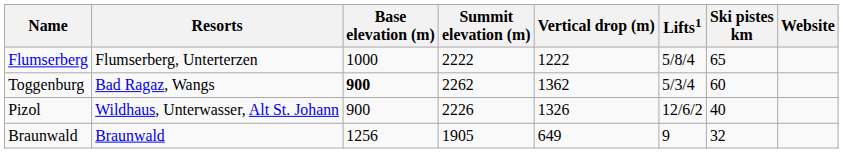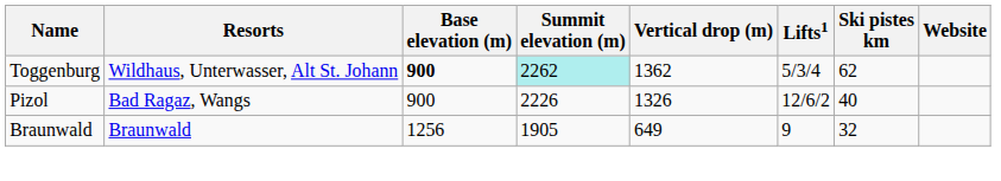 <table class="wikitable sortable">
 <tr>
 <th bgcolor=ececec>Name</th>
 <th bgcolor=ececec>Resorts</th>
 <th bgcolor=ececec>Base<br>elevation (m)</th>
 <th bgcolor=ececec>Summit<br>elevation (m)</th>
 <th>Vertical drop (m)</th>
 <th bgcolor="ececec">Lifts<sup>1</sup></th>
 <th bgcolor=ececec>Ski pistes <br> km</th>
 <th bgcolor=ececec>Website</th>
 </tr>
 <tr>
-<td><a href='#'>Flumserberg</a></td>
-<td>Flumserberg, Unterterzen</td>
-<td>1000</td>
-<td>2222</td>
-<td>1222</td>
-<td>5/8/4</td>
-<td>65</td>
-<td></td>
-</tr>
-<tr>
 <td>Toggenburg</td>
-<td><a href='#'>Bad Ragaz</a>, Wangs</td>
+<td><a href='#'>Wildhaus</a>, Unterwasser, <a href='#'>Alt St. Johann</a></td>
 <td><strong>900</strong></td>
-<td>2262</td>
+<td style="background: paleturquoise;">2262</td>
 <td>1362</td>
 <td>5/3/4</td>
-<td>60</td>
+<td>62</td>
 <td></td>
 </tr>
 <tr>
 <td>Pizol</td>
-<td><a href='#'>Wildhaus</a>, Unterwasser, <a href='#'>Alt St. Johann</a></td>
+<td><a href='#'>Bad Ragaz</a>, Wangs</td>
 <td>900</td>
 <td>2226</td>
 <td>1326</td>
 <td>12/6/2</td>
 <td>40</td>
 <td></td>
 </tr>
 <tr>
 <td>Braunwald</td>
 <td><a href='#'>Braunwald</a></td>
 <td>1256</td>
 <td>1905</td>
 <td>649</td>
 <td>9</td>
 <td>32</td>
 <td></td>
 </tr>
 </table>
